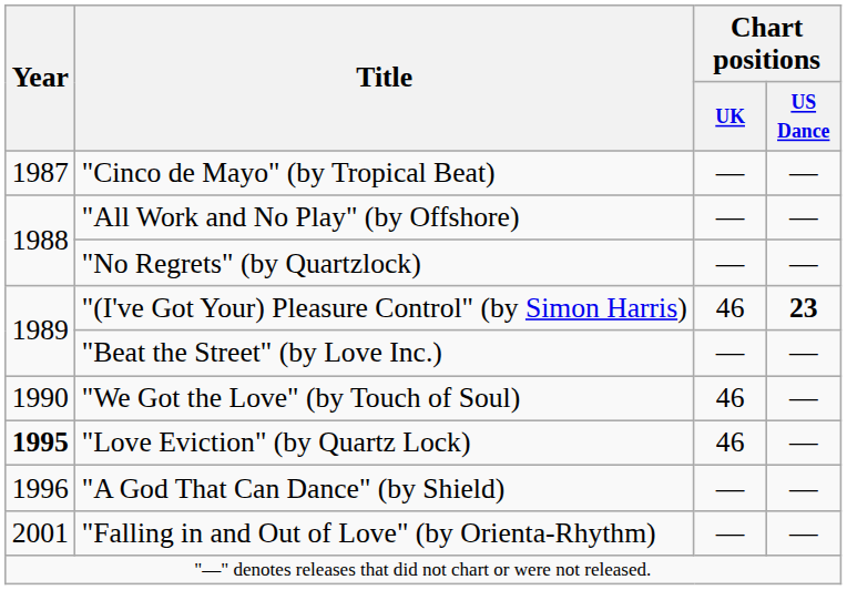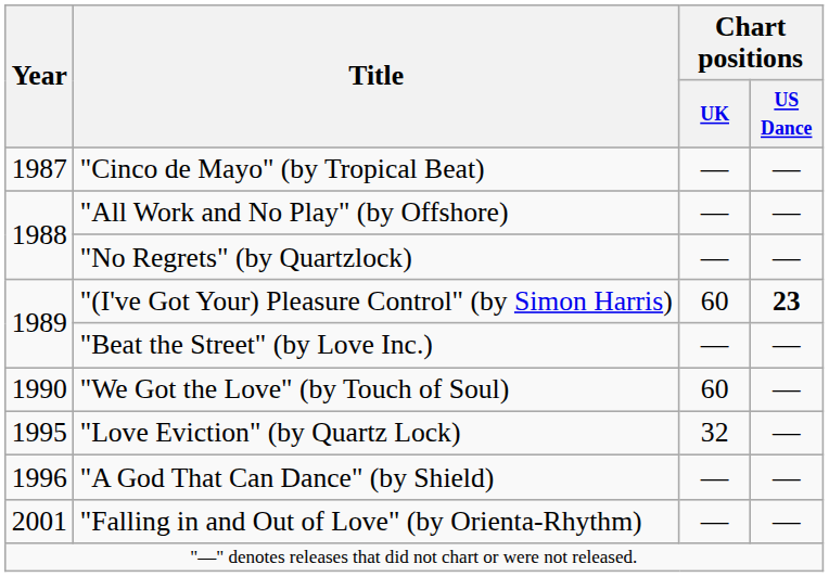 <table class="wikitable" style=text-align:center;>
 <tr>
 <th rowspan="2">Year</th>
 <th rowspan="2">Title</th>
 <th colspan="2">Chart positions</th>
 </tr>
 <tr style="font-size:smaller;">
 <th width="35"><small><a href='#'>UK</a></small></th>
 <th width="35"><small><a href='#'>US Dance</a></small></th>
 </tr>
 <tr>
 <td>1987</td>
 <td align=left>"Cinco de Mayo" (by Tropical Beat)</td>
 <td>—</td>
 <td>—</td>
 </tr>
 <tr>
 <td rowspan="2">1988</td>
 <td align=left>"All Work and No Play" (by Offshore)</td>
 <td>—</td>
 <td>—</td>
 </tr>
 <tr>
 <td align=left>"No Regrets" (by Quartzlock)</td>
 <td>—</td>
 <td>—</td>
 </tr>
 <tr>
 <td rowspan="2">1989</td>
 <td align=left>"(I've Got Your) Pleasure Control" (by <a href='#'>Simon Harris</a>)</td>
-<td>46</td>
+<td>60</td>
 <td><strong>23</strong></td>
 </tr>
 <tr>
 <td align=left>"Beat the Street" (by Love Inc.)</td>
 <td>—</td>
 <td>—</td>
 </tr>
 <tr>
 <td rowspan="1">1990</td>
 <td align=left>"We Got the Love" (by Touch of Soul)</td>
-<td>46</td>
+<td>60</td>
 <td>—</td>
 </tr>
 <tr>
-<td><strong>1995</strong></td>
+<td>1995</td>
 <td align=left>"Love Eviction" (by Quartz Lock)</td>
-<td>46</td>
+<td>32</td>
 <td>—</td>
 </tr>
 <tr>
 <td>1996</td>
 <td align=left>"A God That Can Dance" (by Shield)</td>
 <td>—</td>
 <td>—</td>
 </tr>
 <tr>
 <td>2001</td>
 <td align=left>"Falling in and Out of Love" (by Orienta-Rhythm)</td>
 <td>—</td>
 <td>—</td>
 </tr>
 <tr>
 <td align="center" colspan="4" style="font-size:8pt">"—" denotes releases that did not chart or were not released.</td>
 </tr>
 </table>
